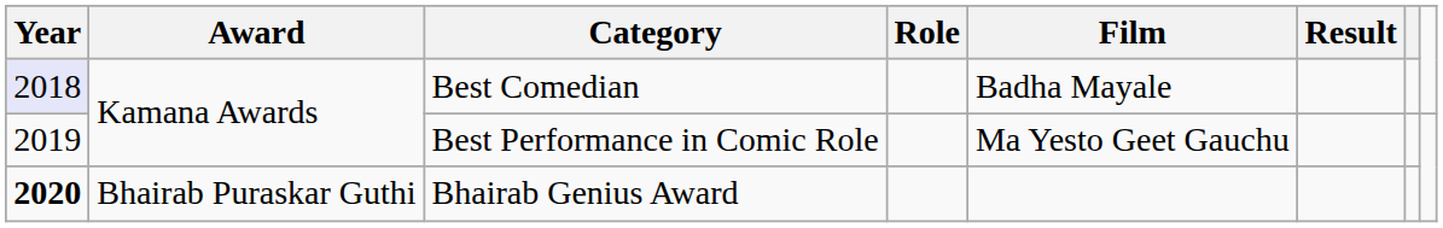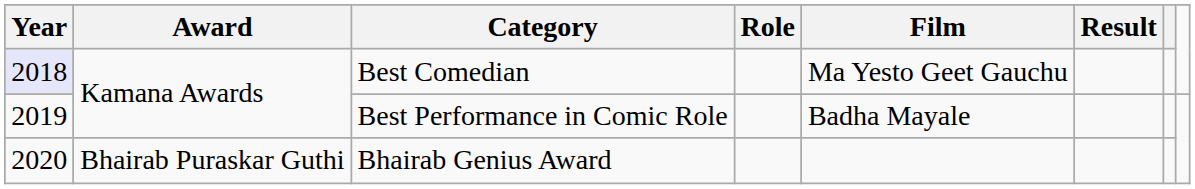 <table class="wikitable">
 <tr>
 <th>Year</th>
 <th>Award</th>
 <th>Category</th>
 <th>Role</th>
 <th>Film</th>
 <th>Result</th>
 <th></th>
 </tr>
 <tr>
 <td style="background: lavender;">2018</td>
 <td rowspan="2">Kamana Awards</td>
 <td>Best Comedian</td>
 <td></td>
-<td>Badha Mayale</td>
+<td>Ma Yesto Geet Gauchu</td>
 <td></td>
 <td></td>
 </tr>
 <tr>
 <td>2019</td>
 <td>Best Performance in Comic Role</td>
 <td></td>
-<td>Ma Yesto Geet Gauchu</td>
+<td>Badha Mayale</td>
 <td></td>
 <td></td>
 <td rowspan="4"></td>
 </tr>
 <tr>
-<td><strong>2020</strong></td>
+<td>2020</td>
 <td>Bhairab Puraskar Guthi</td>
 <td>Bhairab Genius Award</td>
 <td></td>
 <td></td>
 <td></td>
 <td></td>
 </tr>
 </table>
